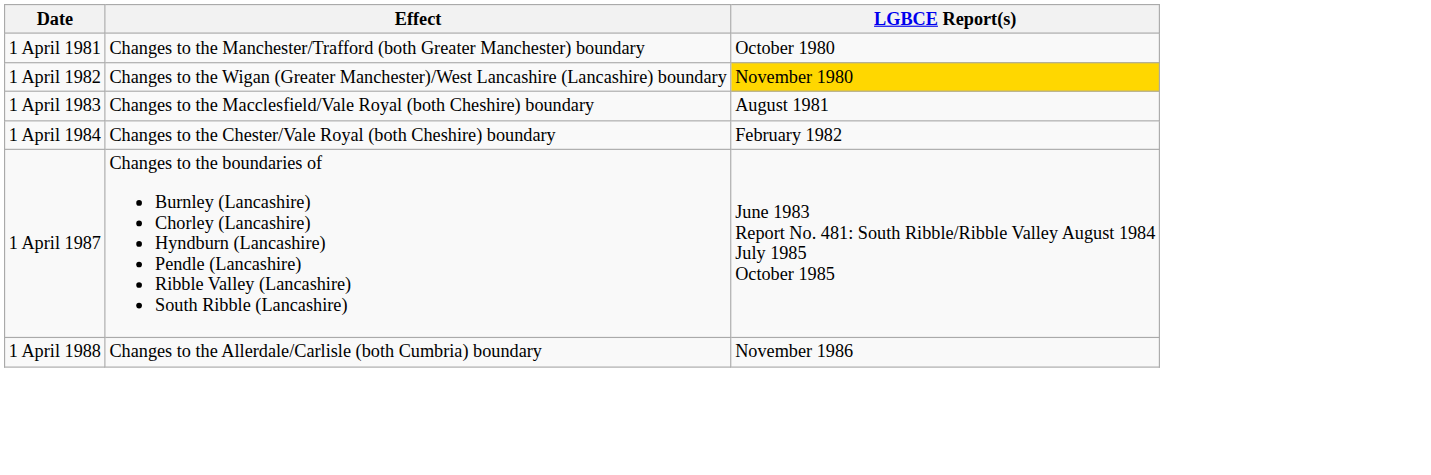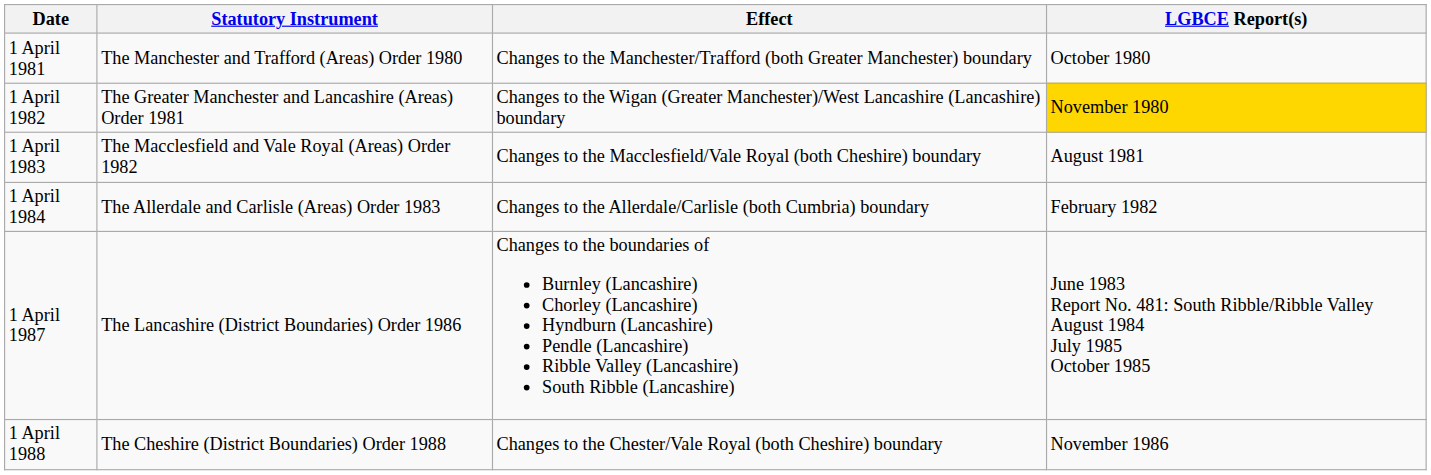 <table class="wikitable sortable">
 <tr>
 <th>Date</th>
+<th><a href='#'>Statutory Instrument</a></th>
 <th>Effect</th>
 <th><a href='#'>LGBCE</a> Report(s)</th>
 </tr>
 <tr>
 <td>1 April 1981</td>
+<td>The Manchester and Trafford (Areas) Order 1980</td>
 <td>Changes to the Manchester/Trafford (both Greater Manchester) boundary</td>
 <td> October 1980</td>
 </tr>
 <tr>
 <td>1 April 1982</td>
+<td>The Greater Manchester and Lancashire (Areas) Order 1981</td>
 <td>Changes to the Wigan (Greater Manchester)/West Lancashire (Lancashire) boundary</td>
 <td style="background: gold;"> November 1980</td>
 </tr>
 <tr>
 <td>1 April 1983</td>
+<td>The Macclesfield and Vale Royal (Areas) Order 1982</td>
 <td>Changes to the Macclesfield/Vale Royal (both Cheshire) boundary</td>
 <td> August 1981</td>
 </tr>
 <tr>
 <td>1 April 1984</td>
-<td>Changes to the Chester/Vale Royal (both Cheshire) boundary</td>
+<td>The Allerdale and Carlisle (Areas) Order 1983</td>
+<td>Changes to the Allerdale/Carlisle (both Cumbria) boundary</td>
 <td> February 1982</td>
 </tr>
 <tr>
 <td>1 April 1987</td>
+<td>The Lancashire (District Boundaries) Order 1986</td>
 <td>Changes to the boundaries of<br><ul><li>Burnley (Lancashire)</li><li>Chorley (Lancashire)</li><li>Hyndburn (Lancashire)</li><li>Pendle (Lancashire)</li><li>Ribble Valley (Lancashire)</li><li>South Ribble (Lancashire)</li></ul></td>
 <td> June 1983<br>Report No. 481: South Ribble/Ribble Valley August 1984<br> July 1985<br> October 1985</td>
 </tr>
 <tr>
 <td>1 April 1988</td>
-<td>Changes to the Allerdale/Carlisle (both Cumbria) boundary</td>
+<td>The Cheshire (District Boundaries) Order 1988</td>
+<td>Changes to the Chester/Vale Royal (both Cheshire) boundary</td>
 <td> November 1986</td>
 </tr>
 </table>
